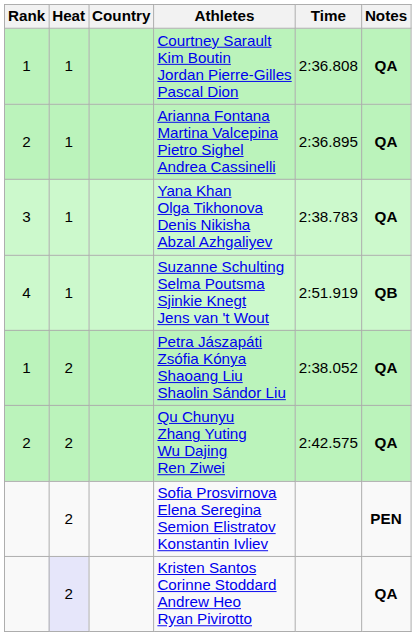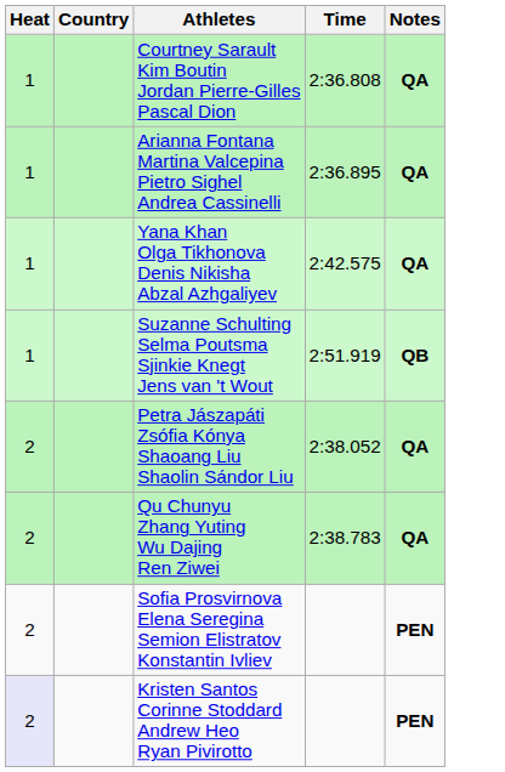 <table class="wikitable sortable" style="text-align:center">
 <tr>
-<th>Rank</th>
 <th>Heat</th>
 <th>Country</th>
 <th>Athletes</th>
 <th>Time</th>
 <th>Notes</th>
 </tr>
 <tr bgcolor=#bbf3bb>
 <td>1</td>
-<td>1</td>
 <td align=left></td>
 <td align=left><a href='#'>Courtney Sarault</a><br><a href='#'>Kim Boutin</a><br><a href='#'>Jordan Pierre-Gilles</a><br><a href='#'>Pascal Dion</a></td>
 <td>2:36.808</td>
 <td><strong>QA</strong></td>
 </tr>
 <tr bgcolor=#bbf3bb>
-<td>2</td>
 <td>1</td>
 <td align=left></td>
 <td align=left><a href='#'>Arianna Fontana</a><br><a href='#'>Martina Valcepina</a><br><a href='#'>Pietro Sighel</a><br><a href='#'>Andrea Cassinelli</a></td>
 <td>2:36.895</td>
 <td><strong>QA</strong></td>
 </tr>
 <tr bgcolor=ccf9cc>
-<td>3</td>
 <td>1</td>
 <td align=left></td>
 <td align=left><a href='#'>Yana Khan</a><br><a href='#'>Olga Tikhonova</a><br><a href='#'>Denis Nikisha</a><br><a href='#'>Abzal Azhgaliyev</a></td>
-<td>2:38.783</td>
+<td>2:42.575</td>
 <td><strong>QA</strong></td>
 </tr>
 <tr bgcolor=ccf9cc>
-<td>4</td>
 <td>1</td>
 <td align=left></td>
 <td align=left><a href='#'>Suzanne Schulting</a><br><a href='#'>Selma Poutsma</a><br><a href='#'>Sjinkie Knegt</a><br><a href='#'>Jens van 't Wout</a></td>
 <td>2:51.919</td>
 <td><strong>QB</strong></td>
 </tr>
 <tr bgcolor=#bbf3bb>
-<td>1</td>
 <td>2</td>
 <td align=left></td>
 <td align=left><a href='#'>Petra Jászapáti</a><br><a href='#'>Zsófia Kónya</a><br><a href='#'>Shaoang Liu</a><br><a href='#'>Shaolin Sándor Liu</a></td>
 <td>2:38.052</td>
 <td><strong>QA</strong></td>
 </tr>
 <tr bgcolor=#bbf3bb>
 <td>2</td>
-<td>2</td>
 <td align=left></td>
 <td align=left><a href='#'>Qu Chunyu</a><br><a href='#'>Zhang Yuting</a><br><a href='#'>Wu Dajing</a><br><a href='#'>Ren Ziwei</a></td>
-<td>2:42.575</td>
+<td>2:38.783</td>
 <td><strong>QA</strong></td>
 </tr>
 <tr>
-<td></td>
 <td>2</td>
 <td align=left></td>
 <td align=left><a href='#'>Sofia Prosvirnova</a><br><a href='#'>Elena Seregina</a><br><a href='#'>Semion Elistratov</a><br><a href='#'>Konstantin Ivliev</a></td>
 <td></td>
 <td><strong>PEN</strong></td>
 </tr>
 <tr>
-<td></td>
 <td style="background: lavender;">2</td>
 <td align=left></td>
 <td align=left><a href='#'>Kristen Santos</a><br><a href='#'>Corinne Stoddard</a><br><a href='#'>Andrew Heo</a><br><a href='#'>Ryan Pivirotto</a></td>
 <td></td>
-<td><strong>QA</strong></td>
+<td><strong>PEN</strong></td>
 </tr>
 </table>
